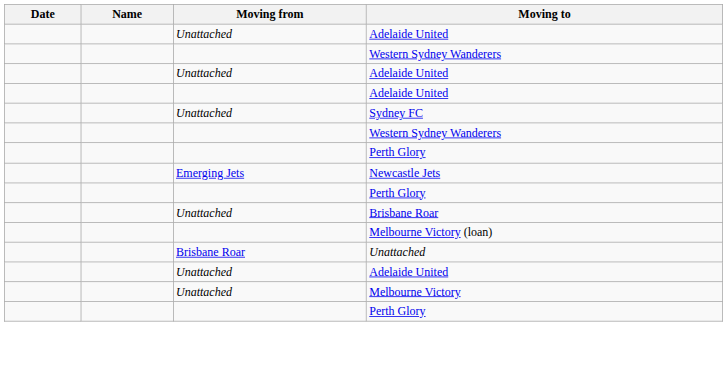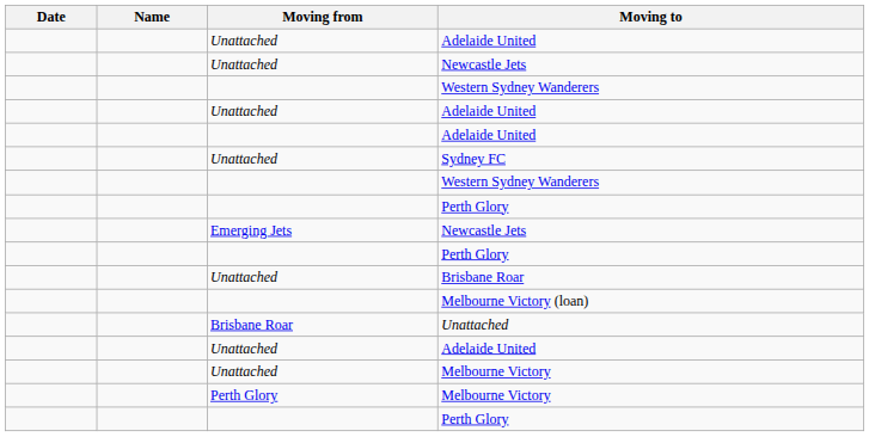 <table class="wikitable sortable" style="width:72%; font-size:95%; ">
 <tr>
 <th>Date</th>
 <th>Name</th>
 <th>Moving from</th>
 <th>Moving to</th>
 </tr>
 <tr>
 <td></td>
 <td></td>
 <td><em>Unattached</em></td>
 <td><a href='#'>Adelaide United</a></td>
+</tr>
+<tr>
+<td></td>
+<td></td>
+<td><em>Unattached</em></td>
+<td><a href='#'>Newcastle Jets</a></td>
 </tr>
 <tr>
 <td></td>
 <td></td>
 <td></td>
 <td><a href='#'>Western Sydney Wanderers</a></td>
 </tr>
 <tr>
 <td></td>
 <td></td>
 <td><em>Unattached</em></td>
 <td><a href='#'>Adelaide United</a></td>
 </tr>
 <tr>
 <td></td>
 <td></td>
 <td></td>
 <td><a href='#'>Adelaide United</a></td>
 </tr>
 <tr>
 <td></td>
 <td></td>
 <td><em>Unattached</em></td>
 <td><a href='#'>Sydney FC</a></td>
 </tr>
 <tr>
 <td></td>
 <td></td>
 <td></td>
 <td><a href='#'>Western Sydney Wanderers</a></td>
 </tr>
 <tr>
 <td></td>
 <td></td>
 <td></td>
 <td><a href='#'>Perth Glory</a></td>
 </tr>
 <tr>
 <td></td>
 <td></td>
 <td><a href='#'>Emerging Jets</a></td>
 <td><a href='#'>Newcastle Jets</a></td>
 </tr>
 <tr>
 <td></td>
 <td></td>
 <td></td>
 <td><a href='#'>Perth Glory</a></td>
 </tr>
 <tr>
 <td></td>
 <td></td>
 <td><em>Unattached</em></td>
 <td><a href='#'>Brisbane Roar</a></td>
 </tr>
 <tr>
 <td></td>
 <td></td>
 <td></td>
 <td><a href='#'>Melbourne Victory</a> (loan)</td>
 </tr>
 <tr>
 <td></td>
 <td></td>
 <td><a href='#'>Brisbane Roar</a></td>
 <td><em>Unattached</em></td>
 </tr>
 <tr>
 <td></td>
 <td></td>
 <td><em>Unattached</em></td>
 <td><a href='#'>Adelaide United</a></td>
 </tr>
 <tr>
 <td></td>
 <td></td>
 <td><em>Unattached</em></td>
 <td><a href='#'>Melbourne Victory</a></td>
 </tr>
 <tr>
 <td></td>
 <td></td>
+<td><a href='#'>Perth Glory</a></td>
+<td><a href='#'>Melbourne Victory</a></td>
+</tr>
+<tr>
+<td></td>
+<td></td>
 <td></td>
 <td><a href='#'>Perth Glory</a></td>
 </tr>
 </table>
